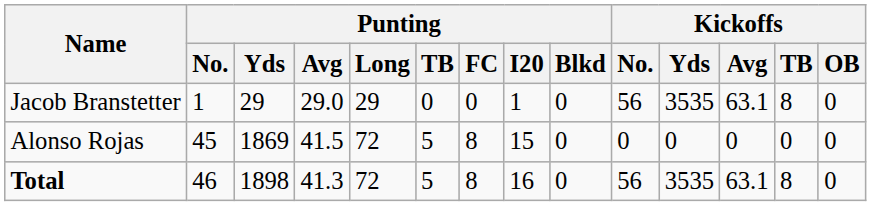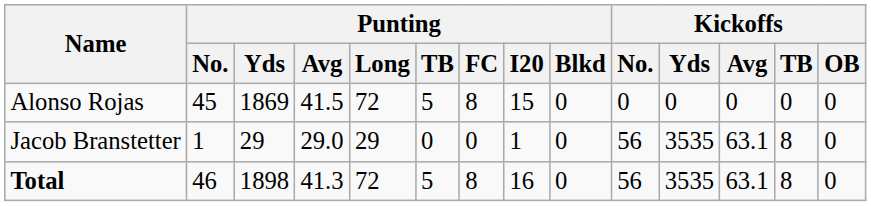 <table class="wikitable" style="white-space:nowrap">
 <tr>
 <th rowspan=2>Name</th>
 <th colspan=8>Punting</th>
 <th colspan=5>Kickoffs</th>
 </tr>
 <tr>
 <th>No.</th>
 <th>Yds</th>
 <th>Avg</th>
 <th>Long</th>
 <th>TB</th>
 <th>FC</th>
 <th>I20</th>
 <th>Blkd</th>
 <th>No.</th>
 <th>Yds</th>
 <th>Avg</th>
 <th>TB</th>
 <th>OB</th>
 </tr>
 <tr>
+<td>Alonso Rojas</td>
+<td>45</td>
+<td>1869</td>
+<td>41.5</td>
+<td>72</td>
+<td>5</td>
+<td>8</td>
+<td>15</td>
+<td>0</td>
+<td>0</td>
+<td>0</td>
+<td>0</td>
+<td>0</td>
+<td>0</td>
+</tr>
+<tr>
 <td>Jacob Branstetter</td>
 <td>1</td>
 <td>29</td>
 <td>29.0</td>
 <td>29</td>
 <td>0</td>
 <td>0</td>
 <td>1</td>
 <td>0</td>
 <td>56</td>
 <td>3535</td>
 <td>63.1</td>
 <td>8</td>
-<td>0</td>
-</tr>
-<tr>
-<td>Alonso Rojas</td>
-<td>45</td>
-<td>1869</td>
-<td>41.5</td>
-<td>72</td>
-<td>5</td>
-<td>8</td>
-<td>15</td>
-<td>0</td>
-<td>0</td>
-<td>0</td>
-<td>0</td>
-<td>0</td>
 <td>0</td>
 </tr>
 <tr>
 <td><strong>Total</strong></td>
 <td>46</td>
 <td>1898</td>
 <td>41.3</td>
 <td>72</td>
 <td>5</td>
 <td>8</td>
 <td>16</td>
 <td>0</td>
 <td>56</td>
 <td>3535</td>
 <td>63.1</td>
 <td>8</td>
 <td>0</td>
 </tr>
 </table>
